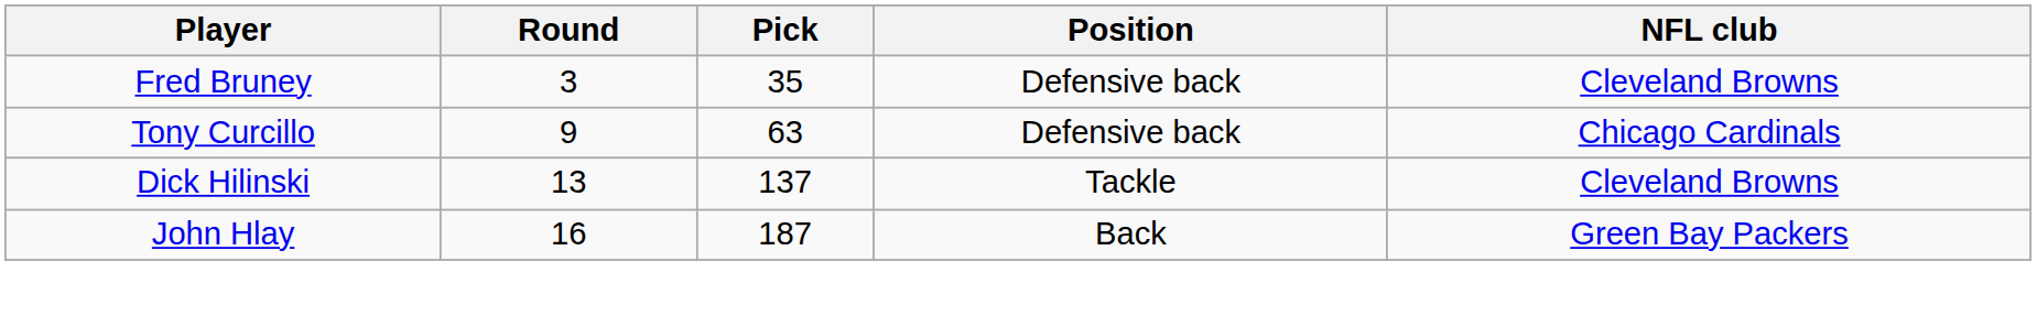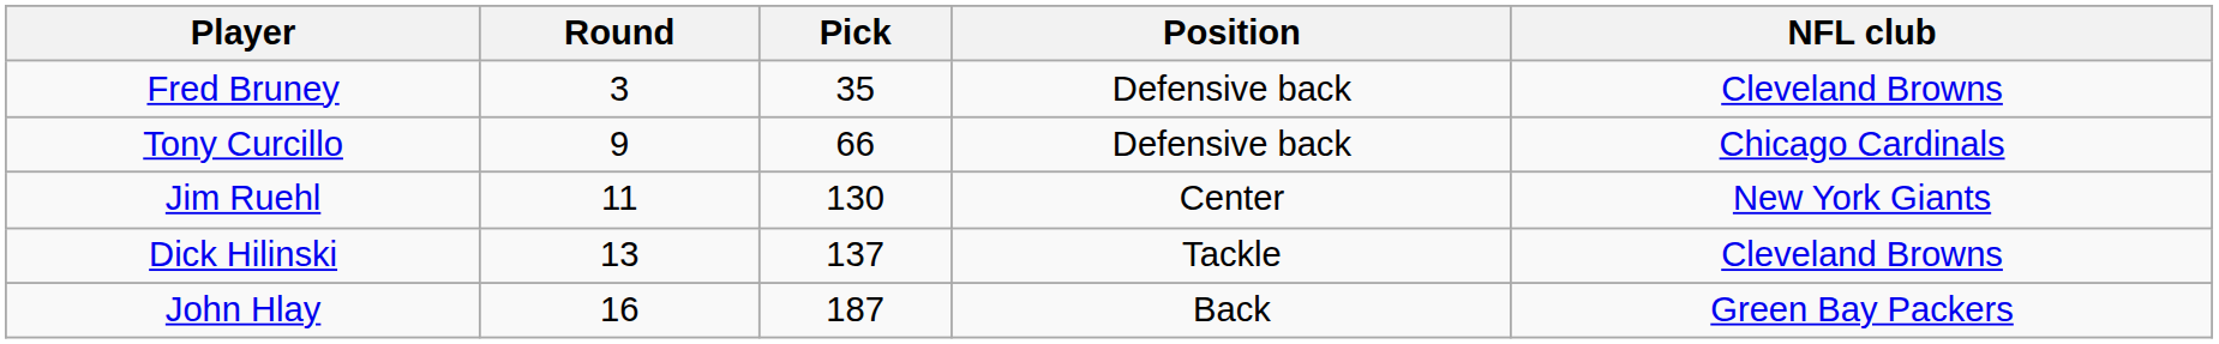 <table class="wikitable" width="80%">
 <tr>
 <th>Player</th>
 <th>Round</th>
 <th>Pick</th>
 <th>Position</th>
 <th>NFL club</th>
 </tr>
 <tr align="center" bgcolor="">
 <td><a href='#'>Fred Bruney</a></td>
 <td>3</td>
 <td>35</td>
 <td>Defensive back</td>
 <td><a href='#'>Cleveland Browns</a></td>
 </tr>
 <tr align="center" bgcolor="">
 <td><a href='#'>Tony Curcillo</a></td>
 <td>9</td>
-<td>63</td>
+<td>66</td>
 <td>Defensive back</td>
 <td><a href='#'>Chicago Cardinals</a></td>
+</tr>
+<tr align="center" bgcolor="">
+<td><a href='#'>Jim Ruehl</a></td>
+<td>11</td>
+<td>130</td>
+<td>Center</td>
+<td><a href='#'>New York Giants</a></td>
 </tr>
 <tr align="center" bgcolor="">
 <td><a href='#'>Dick Hilinski</a></td>
 <td>13</td>
 <td>137</td>
 <td>Tackle</td>
 <td><a href='#'>Cleveland Browns</a></td>
 </tr>
 <tr align="center" bgcolor="">
 <td><a href='#'>John Hlay</a></td>
 <td>16</td>
 <td>187</td>
 <td>Back</td>
 <td><a href='#'>Green Bay Packers</a></td>
 </tr>
 </table>
